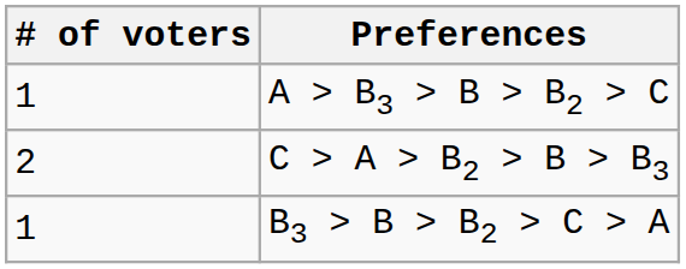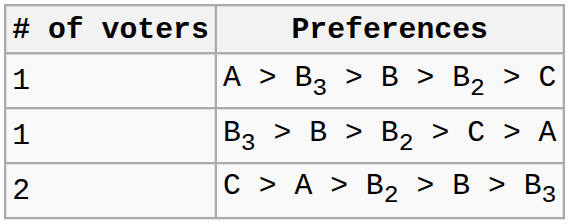 <table class="wikitable">
 <tr>
 <th># of voters</th>
 <th>Preferences</th>
 </tr>
 <tr>
 <td>1</td>
 <td>A > B<sub>3</sub> > B > B<sub>2</sub> > C</td>
 </tr>
 <tr>
+<td>1</td>
+<td>B<sub>3</sub> > B > B<sub>2</sub> > C > A</td>
+</tr>
+<tr>
 <td>2</td>
 <td>C > A > B<sub>2</sub> > B > B<sub>3</sub></td>
 </tr>
-<tr>
-<td>1</td>
-<td>B<sub>3</sub> > B > B<sub>2</sub> > C > A</td>
-</tr>
 </table>
